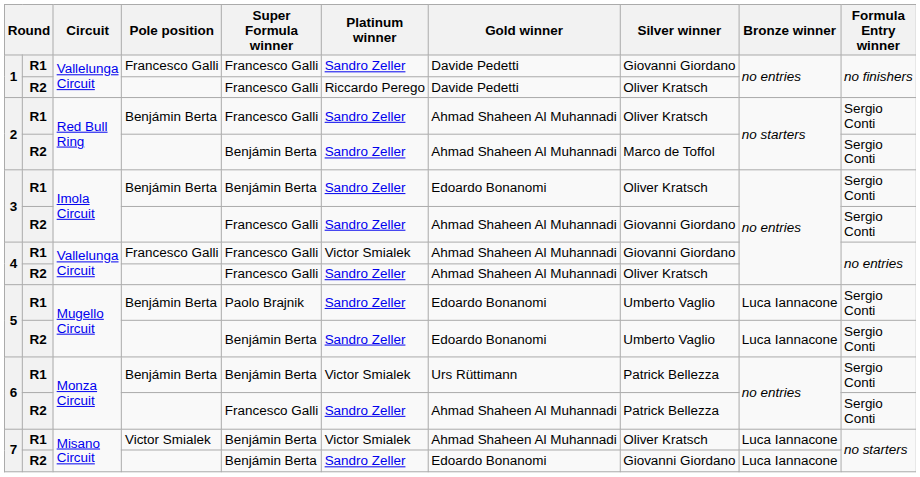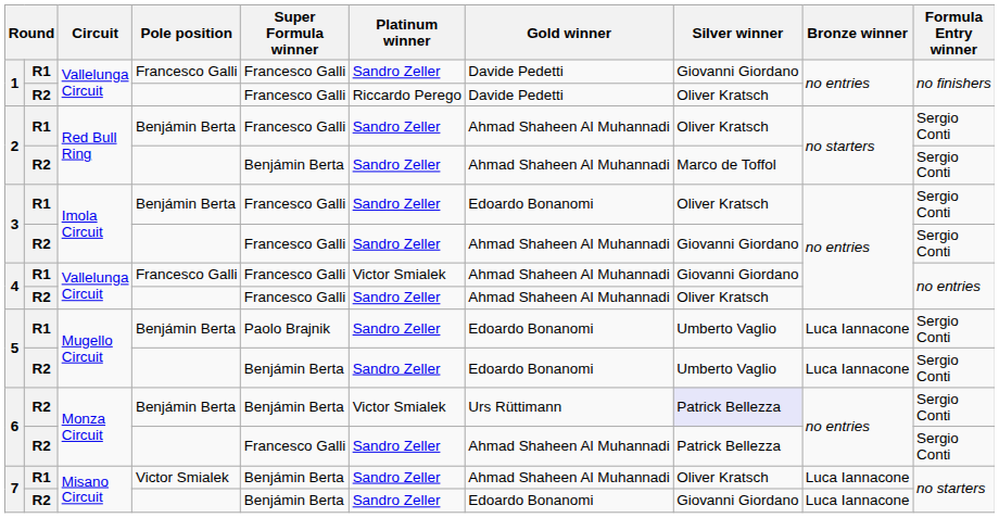 <table class="wikitable" style="font-size:85%">
 <tr>
 <th colspan="2">Round</th>
 <th>Circuit</th>
 <th>Pole position</th>
 <th>Super Formula winner</th>
 <th>Platinum winner</th>
 <th>Gold winner</th>
 <th>Silver winner</th>
 <th>Bronze winner</th>
 <th>Formula Entry winner</th>
 </tr>
 <tr>
 <th rowspan="2">1</th>
 <th>R1</th>
 <td rowspan="2"> <a href='#'>Vallelunga Circuit</a></td>
 <td nowrap=""> Francesco Galli</td>
 <td nowrap=""> Francesco Galli</td>
 <td> <a href='#'>Sandro Zeller</a></td>
 <td> Davide Pedetti</td>
 <td nowrap=""> Giovanni Giordano</td>
 <td rowspan="2" nowrap=""><em>no entries</em></td>
 <td rowspan="2"  nowrap=""><em>no finishers</em></td>
 </tr>
 <tr>
 <th>R2</th>
 <td></td>
 <td> Francesco Galli</td>
 <td nowrap=""> Riccardo Perego</td>
 <td> Davide Pedetti</td>
 <td> Oliver Kratsch</td>
 </tr>
 <tr>
 <th rowspan="2">2</th>
 <th>R1</th>
 <td rowspan="2"> <a href='#'>Red Bull Ring</a></td>
 <td nowrap=""> Benjámin Berta</td>
 <td nowrap=""> Francesco Galli</td>
 <td> <a href='#'>Sandro Zeller</a></td>
 <td nowrap=""> Ahmad Shaheen Al Muhannadi</td>
 <td> Oliver Kratsch</td>
 <td rowspan="2"><em>no starters</em></td>
 <td> Sergio Conti</td>
 </tr>
 <tr>
 <th>R2</th>
 <td></td>
 <td> Benjámin Berta</td>
 <td> <a href='#'>Sandro Zeller</a></td>
 <td> Ahmad Shaheen Al Muhannadi</td>
 <td> Marco de Toffol</td>
 <td> Sergio Conti</td>
 </tr>
 <tr>
 <th rowspan="2">3</th>
 <th>R1</th>
 <td rowspan="2"> <a href='#'>Imola Circuit</a></td>
 <td> Benjámin Berta</td>
-<td> Benjámin Berta</td>
+<td nowrap=""> Francesco Galli</td>
 <td> <a href='#'>Sandro Zeller</a></td>
 <td> Edoardo Bonanomi</td>
 <td> Oliver Kratsch</td>
 <td rowspan="4"><em>no entries</em></td>
 <td> Sergio Conti</td>
 </tr>
 <tr>
 <th>R2</th>
 <td></td>
 <td> Francesco Galli</td>
 <td> <a href='#'>Sandro Zeller</a></td>
 <td> Ahmad Shaheen Al Muhannadi</td>
 <td> Giovanni Giordano</td>
 <td> Sergio Conti</td>
 </tr>
 <tr>
 <th rowspan="2">4</th>
 <th>R1</th>
 <td rowspan="2"> <a href='#'>Vallelunga Circuit</a></td>
 <td> Francesco Galli</td>
 <td> Francesco Galli</td>
 <td> Victor Smialek</td>
 <td> Ahmad Shaheen Al Muhannadi</td>
 <td> Giovanni Giordano</td>
 <td rowspan="2"><em>no entries</em></td>
 </tr>
 <tr>
 <th>R2</th>
 <td></td>
 <td> Francesco Galli</td>
 <td> <a href='#'>Sandro Zeller</a></td>
 <td> Ahmad Shaheen Al Muhannadi</td>
 <td> Oliver Kratsch</td>
 </tr>
 <tr>
 <th rowspan="2">5</th>
 <th>R1</th>
 <td rowspan="2"> <a href='#'>Mugello Circuit</a></td>
 <td> Benjámin Berta</td>
 <td> Paolo Brajnik</td>
 <td> <a href='#'>Sandro Zeller</a></td>
 <td> Edoardo Bonanomi</td>
 <td> Umberto Vaglio</td>
 <td nowrap> Luca Iannacone</td>
 <td> Sergio Conti</td>
 </tr>
 <tr>
 <th>R2</th>
 <td></td>
 <td> Benjámin Berta</td>
 <td> <a href='#'>Sandro Zeller</a></td>
 <td> Edoardo Bonanomi</td>
 <td> Umberto Vaglio</td>
 <td> Luca Iannacone</td>
 <td> Sergio Conti</td>
 </tr>
 <tr>
 <th rowspan="2">6</th>
-<th>R1</th>
+<th>R2</th>
 <td rowspan="2"> <a href='#'>Monza Circuit</a></td>
 <td> Benjámin Berta</td>
 <td> Benjámin Berta</td>
 <td> Victor Smialek</td>
 <td> Urs Rüttimann</td>
-<td> Patrick Bellezza</td>
+<td style="background: lavender;"> Patrick Bellezza</td>
 <td rowspan="2"><em>no entries</em></td>
 <td> Sergio Conti</td>
 </tr>
 <tr>
 <th>R2</th>
 <td></td>
 <td> Francesco Galli</td>
 <td> <a href='#'>Sandro Zeller</a></td>
 <td> Ahmad Shaheen Al Muhannadi</td>
 <td> Patrick Bellezza</td>
 <td> Sergio Conti</td>
 </tr>
 <tr>
 <th rowspan="2">7</th>
 <th>R1</th>
 <td rowspan="2"> <a href='#'>Misano Circuit</a></td>
 <td> Victor Smialek</td>
 <td> Benjámin Berta</td>
-<td> Victor Smialek</td>
+<td> <a href='#'>Sandro Zeller</a></td>
 <td> Ahmad Shaheen Al Muhannadi</td>
 <td> Oliver Kratsch</td>
 <td> Luca Iannacone</td>
 <td rowspan="2"><em>no starters</em></td>
 </tr>
 <tr>
 <th>R2</th>
 <td></td>
 <td> Benjámin Berta</td>
 <td> <a href='#'>Sandro Zeller</a></td>
 <td> Edoardo Bonanomi</td>
 <td> Giovanni Giordano</td>
 <td> Luca Iannacone</td>
 </tr>
 </table>
